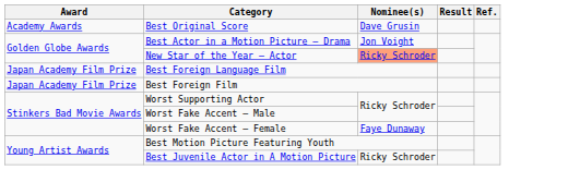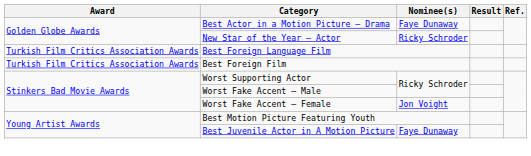 <table class="wikitable plainrowheaders">
 <tr>
 <th>Award</th>
 <th>Category</th>
 <th>Nominee(s)</th>
 <th>Result</th>
 <th>Ref.</th>
 </tr>
 <tr>
-<td><a href='#'>Academy Awards</a></td>
-<td><a href='#'>Best Original Score</a></td>
-<td><a href='#'>Dave Grusin</a></td>
-<td></td>
-<td align="center"></td>
-</tr>
-<tr>
 <td rowspan="2"><a href='#'>Golden Globe Awards</a></td>
 <td><a href='#'>Best Actor in a Motion Picture – Drama</a></td>
-<td><a href='#'>Jon Voight</a></td>
+<td><a href='#'>Faye Dunaway</a></td>
 <td></td>
 <td align="center" rowspan="2"></td>
 </tr>
 <tr>
 <td><a href='#'>New Star of the Year – Actor</a></td>
-<td style="background: lightsalmon;"><a href='#'>Ricky Schroder</a></td>
+<td><a href='#'>Ricky Schroder</a></td>
 <td></td>
 </tr>
 <tr>
-<td><a href='#'>Japan Academy Film Prize</a></td>
+<td><a href='#'>Turkish Film Critics Association Awards</a></td>
 <td colspan="2"><a href='#'>Best Foreign Language Film</a></td>
 <td></td>
 <td align="center"></td>
 </tr>
 <tr>
-<td><a href='#'>Japan Academy Film Prize</a></td>
+<td><a href='#'>Turkish Film Critics Association Awards</a></td>
 <td colspan="2">Best Foreign Film</td>
 <td></td>
 <td align="center"></td>
 </tr>
 <tr>
 <td rowspan="3"><a href='#'>Stinkers Bad Movie Awards</a></td>
 <td>Worst Supporting Actor</td>
 <td rowspan="2">Ricky Schroder</td>
 <td></td>
 <td align="center" rowspan="3"></td>
 </tr>
 <tr>
 <td>Worst Fake Accent – Male</td>
 <td></td>
 </tr>
 <tr>
 <td>Worst Fake Accent – Female</td>
-<td><a href='#'>Faye Dunaway</a></td>
+<td><a href='#'>Jon Voight</a></td>
 <td></td>
 </tr>
 <tr>
 <td rowspan="2"><a href='#'>Young Artist Awards</a></td>
 <td colspan="2">Best Motion Picture Featuring Youth</td>
 <td></td>
 <td align="center" rowspan="2"></td>
 </tr>
 <tr>
 <td><a href='#'>Best Juvenile Actor in A Motion Picture</a></td>
-<td>Ricky Schroder</td>
+<td><a href='#'>Faye Dunaway</a></td>
 <td></td>
 </tr>
 </table>
